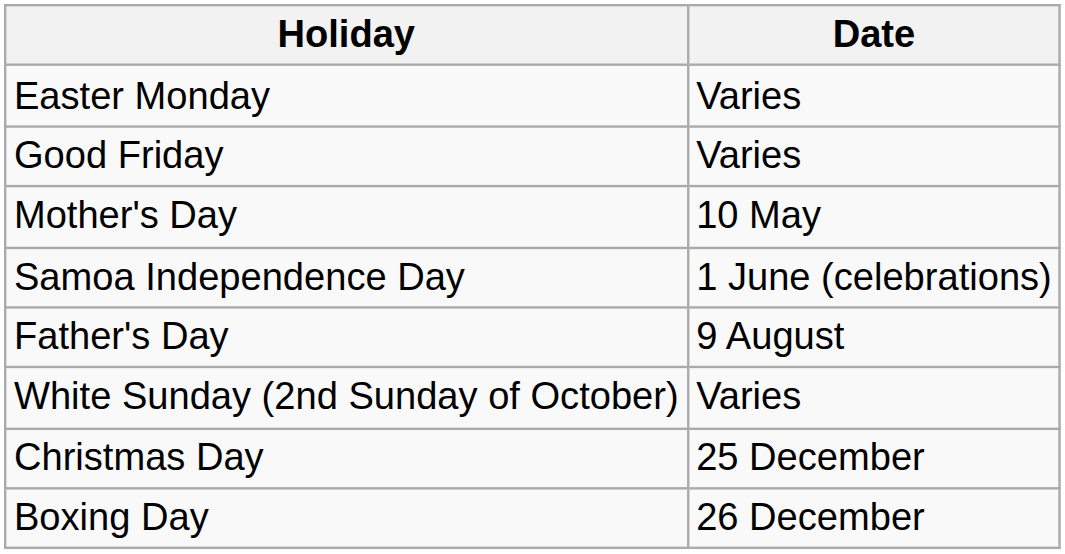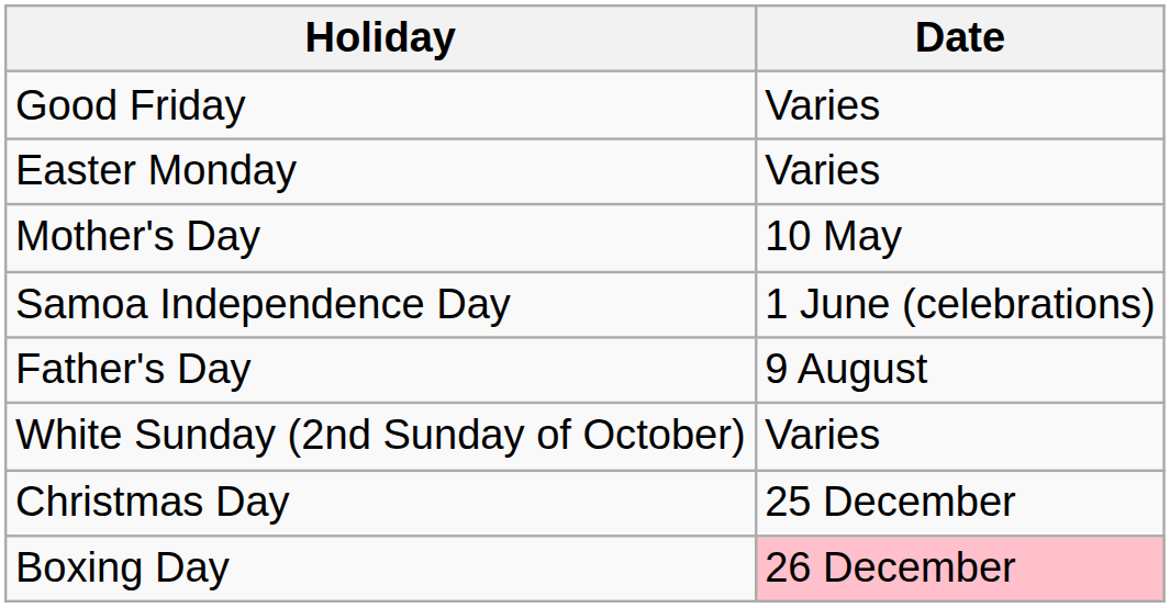 <table class="wikitable">
 <tr>
 <th><strong>Holiday</strong></th>
 <th><strong>Date</strong></th>
 </tr>
 <tr>
-<td>Easter Monday</td>
+<td>Good Friday</td>
 <td>Varies</td>
 </tr>
 <tr>
-<td>Good Friday</td>
+<td>Easter Monday</td>
 <td>Varies</td>
 </tr>
 <tr>
 <td>Mother's Day</td>
 <td>10 May</td>
 </tr>
 <tr>
 <td>Samoa Independence Day</td>
 <td>1 June (celebrations)</td>
 </tr>
 <tr>
 <td>Father's Day</td>
 <td>9 August</td>
 </tr>
 <tr>
 <td>White Sunday (2nd Sunday of October)</td>
 <td>Varies</td>
 </tr>
 <tr>
 <td>Christmas Day</td>
 <td>25 December</td>
 </tr>
 <tr>
 <td>Boxing Day</td>
-<td>26 December</td>
+<td style="background: pink;">26 December</td>
 </tr>
 </table>
